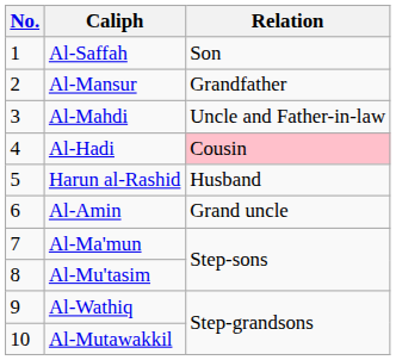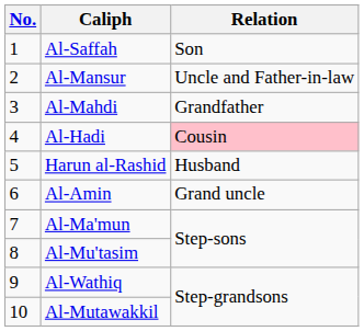 <table class="wikitable" border="2">
 <tr>
 <th><a href='#'>No.</a></th>
 <th>Caliph</th>
 <th>Relation</th>
 </tr>
 <tr>
 <td>1</td>
 <td><a href='#'>Al-Saffah</a></td>
 <td>Son</td>
 </tr>
 <tr>
 <td>2</td>
 <td><a href='#'>Al-Mansur</a></td>
-<td>Grandfather</td>
+<td>Uncle and Father-in-law</td>
 </tr>
 <tr>
 <td>3</td>
 <td><a href='#'>Al-Mahdi</a></td>
-<td>Uncle and Father-in-law</td>
+<td>Grandfather</td>
 </tr>
 <tr>
 <td>4</td>
 <td><a href='#'>Al-Hadi</a></td>
 <td style="background: pink;">Cousin</td>
 </tr>
 <tr>
 <td>5</td>
 <td><a href='#'>Harun al-Rashid</a></td>
 <td>Husband</td>
 </tr>
 <tr>
 <td>6</td>
 <td><a href='#'>Al-Amin</a></td>
 <td>Grand uncle</td>
 </tr>
 <tr>
 <td>7</td>
 <td><a href='#'>Al-Ma'mun</a></td>
 <td rowspan="2">Step-sons</td>
 </tr>
 <tr>
 <td>8</td>
 <td><a href='#'>Al-Mu'tasim</a></td>
 </tr>
 <tr>
 <td>9</td>
 <td><a href='#'>Al-Wathiq</a></td>
 <td rowspan="2">Step-grandsons</td>
 </tr>
 <tr>
 <td>10</td>
 <td><a href='#'>Al-Mutawakkil</a></td>
 </tr>
 </table>
